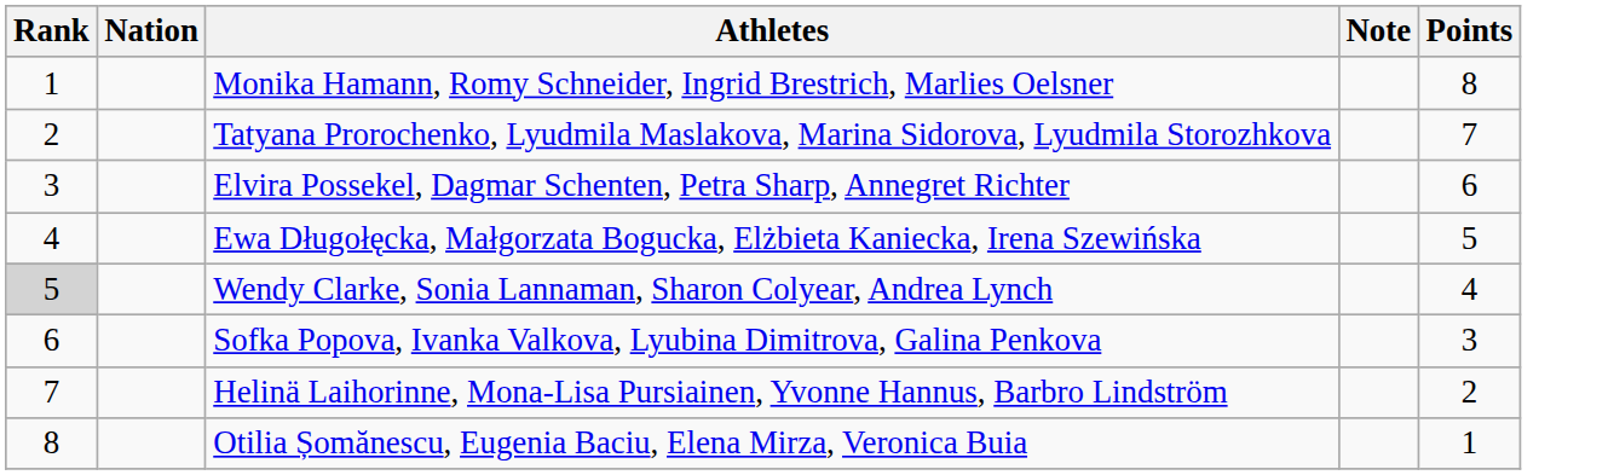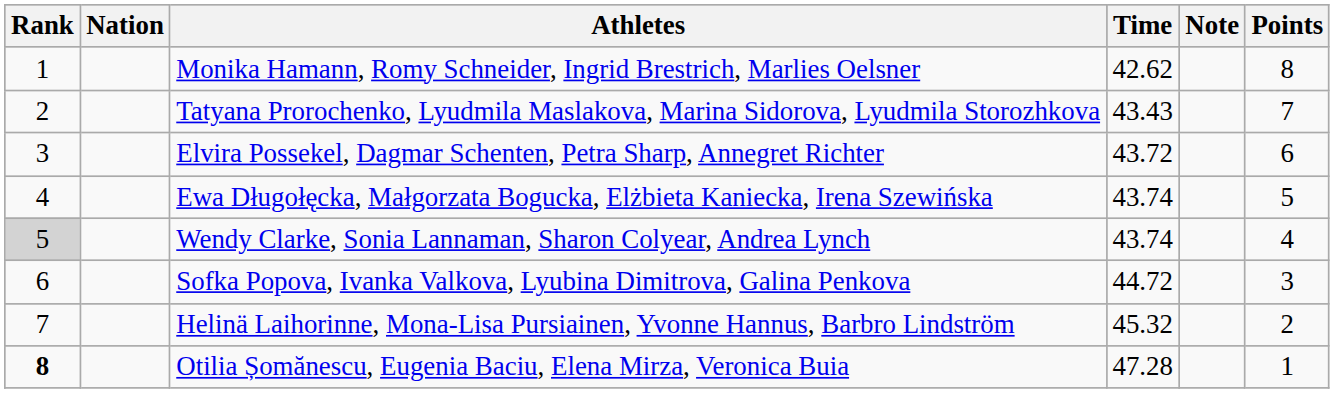 <table class="wikitable sortable" style="text-align:center">
 <tr>
 <th>Rank</th>
 <th>Nation</th>
 <th>Athletes</th>
+<th>Time</th>
 <th>Note</th>
 <th>Points</th>
 </tr>
 <tr>
 <td>1</td>
 <td align=left></td>
 <td align=left><a href='#'>Monika Hamann</a>, <a href='#'>Romy Schneider</a>, <a href='#'>Ingrid Brestrich</a>, <a href='#'>Marlies Oelsner</a></td>
+<td>42.62</td>
 <td></td>
 <td>8</td>
 </tr>
 <tr>
 <td>2</td>
 <td align=left></td>
 <td align=left><a href='#'>Tatyana Prorochenko</a>, <a href='#'>Lyudmila Maslakova</a>, <a href='#'>Marina Sidorova</a>, <a href='#'>Lyudmila Storozhkova</a></td>
+<td>43.43</td>
 <td></td>
 <td>7</td>
 </tr>
 <tr>
 <td>3</td>
 <td align=left></td>
 <td align=left><a href='#'>Elvira Possekel</a>, <a href='#'>Dagmar Schenten</a>, <a href='#'>Petra Sharp</a>, <a href='#'>Annegret Richter</a></td>
+<td>43.72</td>
 <td></td>
 <td>6</td>
 </tr>
 <tr>
 <td>4</td>
 <td align=left></td>
 <td align=left><a href='#'>Ewa Długołęcka</a>, <a href='#'>Małgorzata Bogucka</a>, <a href='#'>Elżbieta Kaniecka</a>, <a href='#'>Irena Szewińska</a></td>
+<td>43.74</td>
 <td></td>
 <td>5</td>
 </tr>
 <tr>
 <td style="background: lightgrey;">5</td>
 <td align=left></td>
 <td align=left><a href='#'>Wendy Clarke</a>, <a href='#'>Sonia Lannaman</a>, <a href='#'>Sharon Colyear</a>, <a href='#'>Andrea Lynch</a></td>
+<td>43.74</td>
 <td></td>
 <td>4</td>
 </tr>
 <tr>
 <td>6</td>
 <td align=left></td>
 <td align=left><a href='#'>Sofka Popova</a>, <a href='#'>Ivanka Valkova</a>, <a href='#'>Lyubina Dimitrova</a>, <a href='#'>Galina Penkova</a></td>
+<td>44.72</td>
 <td></td>
 <td>3</td>
 </tr>
 <tr>
 <td>7</td>
 <td align=left></td>
 <td align=left><a href='#'>Helinä Laihorinne</a>, <a href='#'>Mona-Lisa Pursiainen</a>, <a href='#'>Yvonne Hannus</a>, <a href='#'>Barbro Lindström</a></td>
+<td>45.32</td>
 <td></td>
 <td>2</td>
 </tr>
 <tr>
-<td>8</td>
+<td><strong>8</strong></td>
 <td align=left></td>
 <td align=left><a href='#'>Otilia Șomănescu</a>, <a href='#'>Eugenia Baciu</a>, <a href='#'>Elena Mirza</a>, <a href='#'>Veronica Buia</a></td>
+<td>47.28</td>
 <td></td>
 <td>1</td>
 </tr>
 </table>
